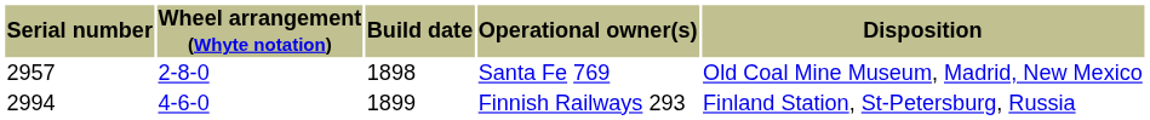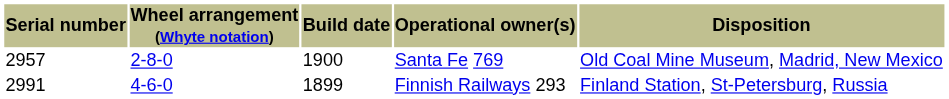 <table class="toccolours">
 <tr>
 <th bgcolor=c0c090>Serial number</th>
 <th bgcolor=c0c090>Wheel arrangement<br><small>(<a href='#'>Whyte notation</a>)</small></th>
 <th bgcolor=c0c090>Build date</th>
 <th bgcolor=c0c090>Operational owner(s)</th>
 <th bgcolor=c0c090>Disposition</th>
 </tr>
 <tr>
 <td>2957</td>
 <td><a href='#'>2-8-0</a></td>
-<td>1898</td>
+<td>1900</td>
 <td><a href='#'>Santa Fe</a> <a href='#'>769</a></td>
 <td><a href='#'>Old Coal Mine Museum</a>, <a href='#'>Madrid, New Mexico</a></td>
 </tr>
 <tr>
-<td>2994</td>
+<td>2991</td>
 <td><a href='#'>4-6-0</a></td>
 <td>1899</td>
 <td><a href='#'>Finnish Railways</a> 293</td>
 <td><a href='#'>Finland Station</a>, <a href='#'>St-Petersburg</a>, <a href='#'>Russia</a></td>
 </tr>
 </table>
